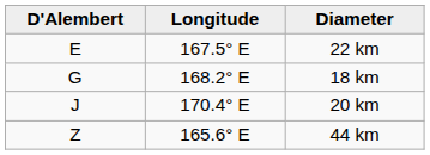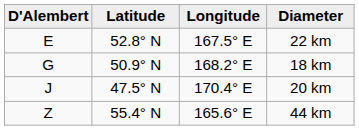 <table class="wikitable">
 <tr>
 <th width="25%" style="background:#eeeeee;">D'Alembert</th>
+<th width="25%" style="background:#eeeeee;">Latitude</th>
 <th width="25%" style="background:#eeeeee;">Longitude</th>
 <th width="25%" style="background:#eeeeee;">Diameter</th>
 </tr>
 <tr>
 <td align="center">E</td>
+<td align="center">52.8° N</td>
 <td align="center">167.5° E</td>
 <td align="center">22 km</td>
 </tr>
 <tr>
 <td align="center">G</td>
+<td align="center">50.9° N</td>
 <td align="center">168.2° E</td>
 <td align="center">18 km</td>
 </tr>
 <tr>
 <td align="center">J</td>
+<td align="center">47.5° N</td>
 <td align="center">170.4° E</td>
 <td align="center">20 km</td>
 </tr>
 <tr>
 <td align="center">Z</td>
+<td align="center">55.4° N</td>
 <td align="center">165.6° E</td>
 <td align="center">44 km</td>
 </tr>
 </table>
